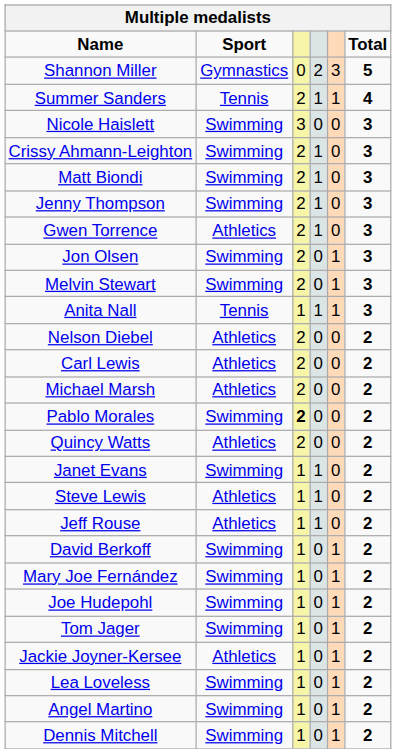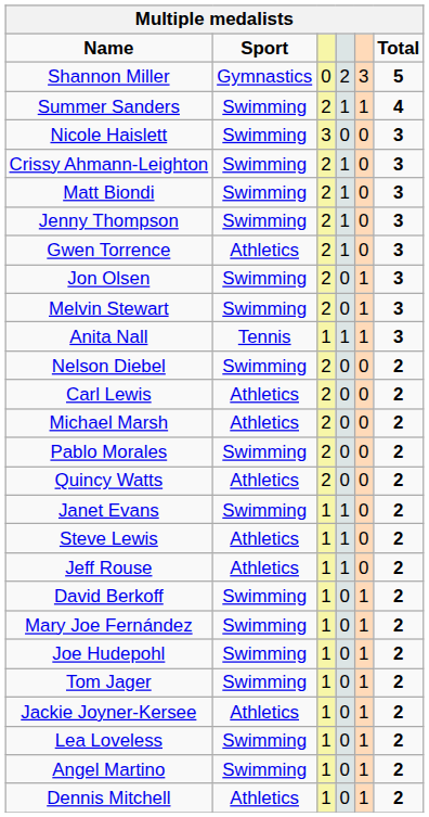 <table class=wikitable style="font-size:85%; float:right;text-align:center">
 <tr bgcolor=EFEFEF>
 <th colspan=7>Multiple medalists</th>
 </tr>
 <tr>
 <td><strong>Name</strong></td>
 <td><strong>Sport</strong></td>
 <td bgcolor=F7F6A8></td>
 <td bgcolor=DCE5E5></td>
 <td bgcolor=FFDAB9></td>
 <td><strong>Total</strong></td>
 </tr>
 <tr>
 <td><a href='#'>Shannon Miller</a></td>
 <td><a href='#'>Gymnastics</a></td>
 <td bgcolor=F7F6A8>0</td>
 <td bgcolor=DCE5E5>2</td>
 <td bgcolor=FFDAB9>3</td>
 <td><strong>5</strong></td>
 </tr>
 <tr>
 <td><a href='#'>Summer Sanders</a></td>
-<td><a href='#'>Tennis</a></td>
+<td><a href='#'>Swimming</a></td>
 <td bgcolor=F7F6A8>2</td>
 <td bgcolor=DCE5E5>1</td>
 <td bgcolor=FFDAB9>1</td>
 <td><strong>4</strong></td>
 </tr>
 <tr>
 <td><a href='#'>Nicole Haislett</a></td>
 <td><a href='#'>Swimming</a></td>
 <td bgcolor=F7F6A8>3</td>
 <td bgcolor=DCE5E5>0</td>
 <td bgcolor=FFDAB9>0</td>
 <td><strong>3</strong></td>
 </tr>
 <tr>
 <td><a href='#'>Crissy Ahmann-Leighton</a></td>
 <td><a href='#'>Swimming</a></td>
 <td bgcolor=F7F6A8>2</td>
 <td bgcolor=DCE5E5>1</td>
 <td bgcolor=FFDAB9>0</td>
 <td><strong>3</strong></td>
 </tr>
 <tr>
 <td><a href='#'>Matt Biondi</a></td>
 <td><a href='#'>Swimming</a></td>
 <td bgcolor=F7F6A8>2</td>
 <td bgcolor=DCE5E5>1</td>
 <td bgcolor=FFDAB9>0</td>
 <td><strong>3</strong></td>
 </tr>
 <tr>
 <td><a href='#'>Jenny Thompson</a></td>
 <td><a href='#'>Swimming</a></td>
 <td bgcolor=F7F6A8>2</td>
 <td bgcolor=DCE5E5>1</td>
 <td bgcolor=FFDAB9>0</td>
 <td><strong>3</strong></td>
 </tr>
 <tr>
 <td><a href='#'>Gwen Torrence</a></td>
 <td><a href='#'>Athletics</a></td>
 <td bgcolor=F7F6A8>2</td>
 <td bgcolor=DCE5E5>1</td>
 <td bgcolor=FFDAB9>0</td>
 <td><strong>3</strong></td>
 </tr>
 <tr>
 <td><a href='#'>Jon Olsen</a></td>
 <td><a href='#'>Swimming</a></td>
 <td bgcolor=F7F6A8>2</td>
 <td bgcolor=DCE5E5>0</td>
 <td bgcolor=FFDAB9>1</td>
 <td><strong>3</strong></td>
 </tr>
 <tr>
 <td><a href='#'>Melvin Stewart</a></td>
 <td><a href='#'>Swimming</a></td>
 <td bgcolor=F7F6A8>2</td>
 <td bgcolor=DCE5E5>0</td>
 <td bgcolor=FFDAB9>1</td>
 <td><strong>3</strong></td>
 </tr>
 <tr>
 <td><a href='#'>Anita Nall</a></td>
 <td><a href='#'>Tennis</a></td>
 <td bgcolor=F7F6A8>1</td>
 <td bgcolor=DCE5E5>1</td>
 <td bgcolor=FFDAB9>1</td>
 <td><strong>3</strong></td>
 </tr>
 <tr>
 <td><a href='#'>Nelson Diebel</a></td>
-<td><a href='#'>Athletics</a></td>
+<td><a href='#'>Swimming</a></td>
 <td bgcolor=F7F6A8>2</td>
 <td bgcolor=DCE5E5>0</td>
 <td bgcolor=FFDAB9>0</td>
 <td><strong>2</strong></td>
 </tr>
 <tr>
 <td><a href='#'>Carl Lewis</a></td>
 <td><a href='#'>Athletics</a></td>
 <td bgcolor=F7F6A8>2</td>
 <td bgcolor=DCE5E5>0</td>
 <td bgcolor=FFDAB9>0</td>
 <td><strong>2</strong></td>
 </tr>
 <tr>
 <td><a href='#'>Michael Marsh</a></td>
 <td><a href='#'>Athletics</a></td>
 <td bgcolor=F7F6A8>2</td>
 <td bgcolor=DCE5E5>0</td>
 <td bgcolor=FFDAB9>0</td>
 <td><strong>2</strong></td>
 </tr>
 <tr>
 <td><a href='#'>Pablo Morales</a></td>
 <td><a href='#'>Swimming</a></td>
-<td bgcolor=F7F6A8><strong>2</strong></td>
+<td bgcolor=F7F6A8>2</td>
 <td bgcolor=DCE5E5>0</td>
 <td bgcolor=FFDAB9>0</td>
 <td><strong>2</strong></td>
 </tr>
 <tr>
 <td><a href='#'>Quincy Watts</a></td>
 <td><a href='#'>Athletics</a></td>
 <td bgcolor=F7F6A8>2</td>
 <td bgcolor=DCE5E5>0</td>
 <td bgcolor=FFDAB9>0</td>
 <td><strong>2</strong></td>
 </tr>
 <tr>
 <td><a href='#'>Janet Evans</a></td>
 <td><a href='#'>Swimming</a></td>
 <td bgcolor=F7F6A8>1</td>
 <td bgcolor=DCE5E5>1</td>
 <td bgcolor=FFDAB9>0</td>
 <td><strong>2</strong></td>
 </tr>
 <tr>
 <td><a href='#'>Steve Lewis</a></td>
 <td><a href='#'>Athletics</a></td>
 <td bgcolor=F7F6A8>1</td>
 <td bgcolor=DCE5E5>1</td>
 <td bgcolor=FFDAB9>0</td>
 <td><strong>2</strong></td>
 </tr>
 <tr>
 <td><a href='#'>Jeff Rouse</a></td>
 <td><a href='#'>Athletics</a></td>
 <td bgcolor=F7F6A8>1</td>
 <td bgcolor=DCE5E5>1</td>
 <td bgcolor=FFDAB9>0</td>
 <td><strong>2</strong></td>
 </tr>
 <tr>
 <td><a href='#'>David Berkoff</a></td>
 <td><a href='#'>Swimming</a></td>
 <td bgcolor=F7F6A8>1</td>
 <td bgcolor=DCE5E5>0</td>
 <td bgcolor=FFDAB9>1</td>
 <td><strong>2</strong></td>
 </tr>
 <tr>
 <td><a href='#'>Mary Joe Fernández</a></td>
 <td><a href='#'>Swimming</a></td>
 <td bgcolor=F7F6A8>1</td>
 <td bgcolor=DCE5E5>0</td>
 <td bgcolor=FFDAB9>1</td>
 <td><strong>2</strong></td>
 </tr>
 <tr>
 <td><a href='#'>Joe Hudepohl</a></td>
 <td><a href='#'>Swimming</a></td>
 <td bgcolor=F7F6A8>1</td>
 <td bgcolor=DCE5E5>0</td>
 <td bgcolor=FFDAB9>1</td>
 <td><strong>2</strong></td>
 </tr>
 <tr>
 <td><a href='#'>Tom Jager</a></td>
 <td><a href='#'>Swimming</a></td>
 <td bgcolor=F7F6A8>1</td>
 <td bgcolor=DCE5E5>0</td>
 <td bgcolor=FFDAB9>1</td>
 <td><strong>2</strong></td>
 </tr>
 <tr>
 <td><a href='#'>Jackie Joyner-Kersee</a></td>
 <td><a href='#'>Athletics</a></td>
 <td bgcolor=F7F6A8>1</td>
 <td bgcolor=DCE5E5>0</td>
 <td bgcolor=FFDAB9>1</td>
 <td><strong>2</strong></td>
 </tr>
 <tr>
 <td><a href='#'>Lea Loveless</a></td>
 <td><a href='#'>Swimming</a></td>
 <td bgcolor=F7F6A8>1</td>
 <td bgcolor=DCE5E5>0</td>
 <td bgcolor=FFDAB9>1</td>
 <td><strong>2</strong></td>
 </tr>
 <tr>
 <td><a href='#'>Angel Martino</a></td>
 <td><a href='#'>Swimming</a></td>
 <td bgcolor=F7F6A8>1</td>
 <td bgcolor=DCE5E5>0</td>
 <td bgcolor=FFDAB9>1</td>
 <td><strong>2</strong></td>
 </tr>
 <tr>
 <td><a href='#'>Dennis Mitchell</a></td>
-<td><a href='#'>Swimming</a></td>
+<td><a href='#'>Athletics</a></td>
 <td bgcolor=F7F6A8>1</td>
 <td bgcolor=DCE5E5>0</td>
 <td bgcolor=FFDAB9>1</td>
 <td><strong>2</strong></td>
 </tr>
 </table>
